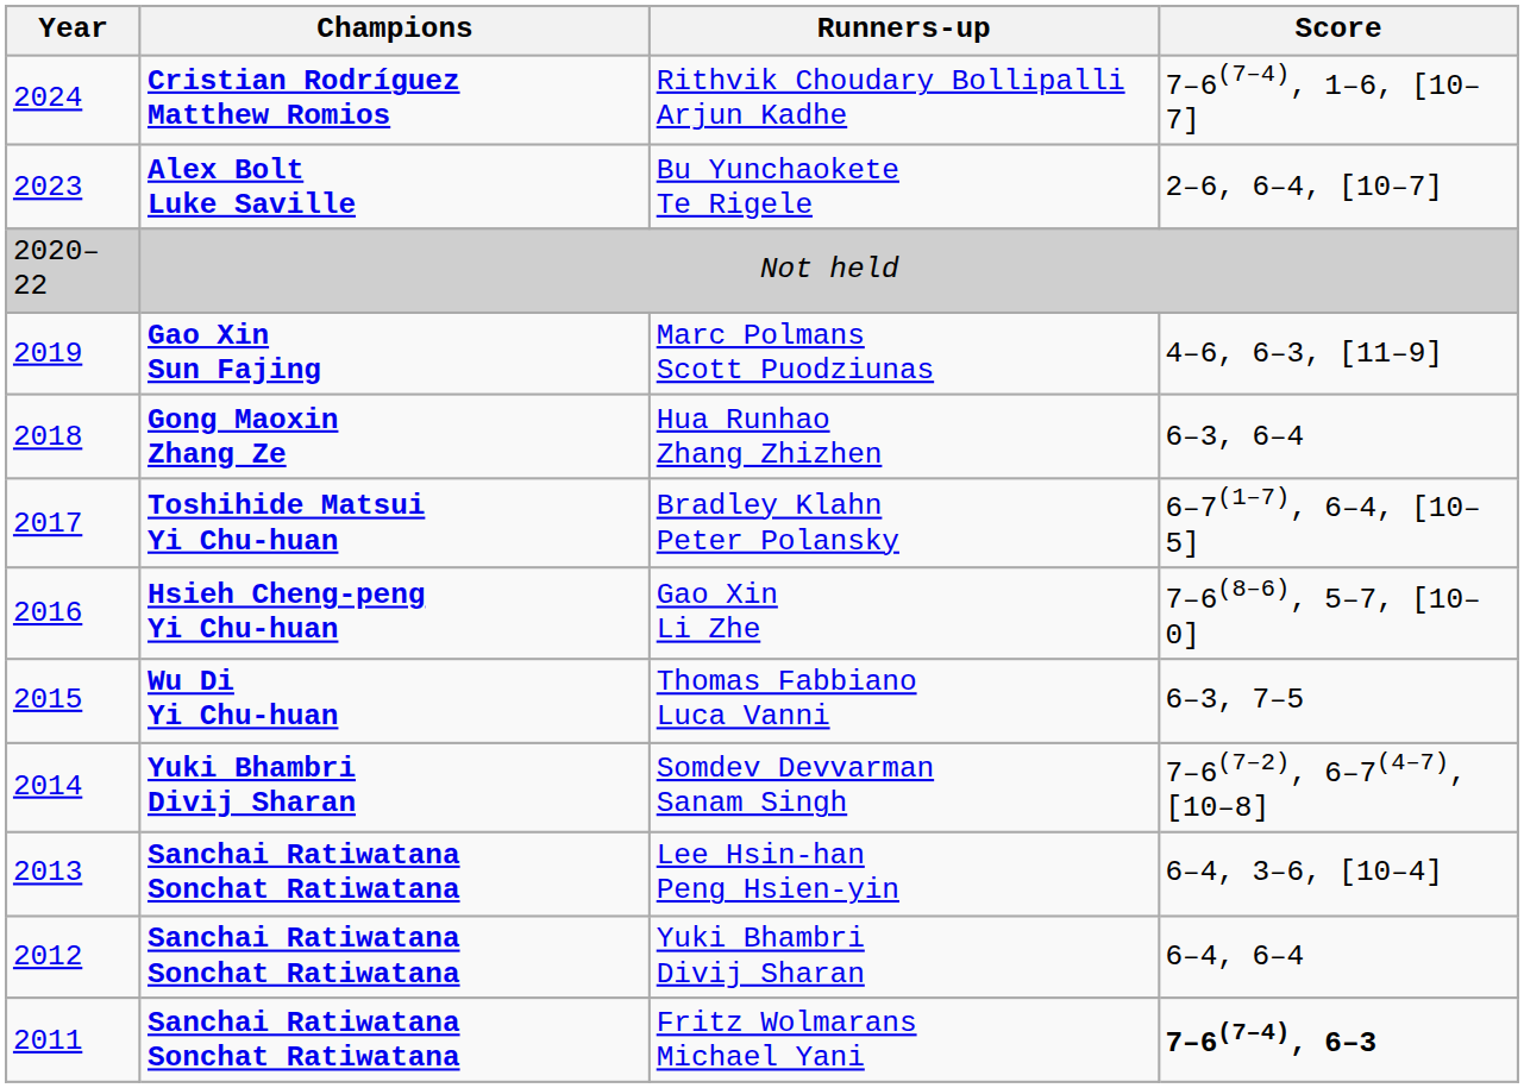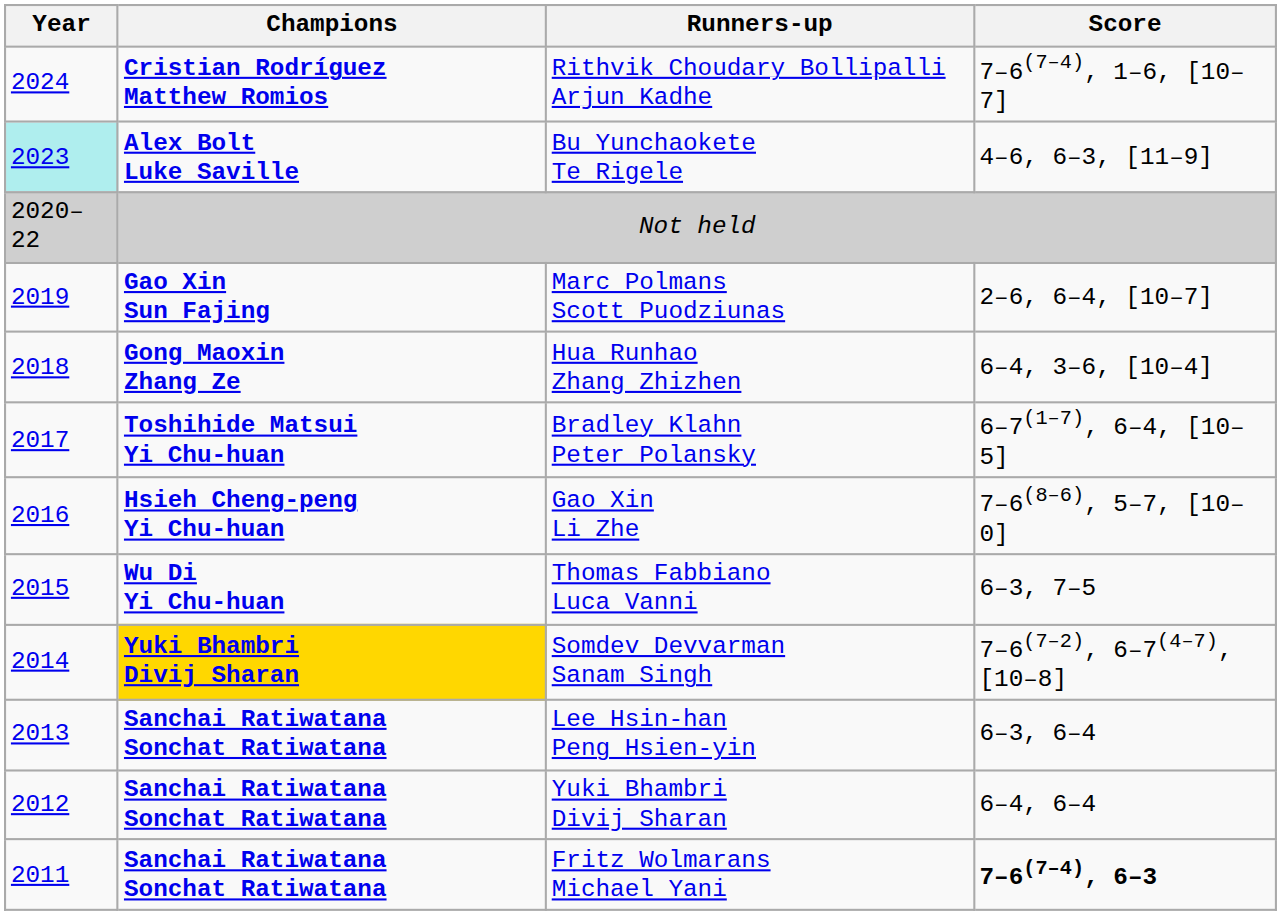 <table class="wikitable" style="font-size:90%">
 <tr>
 <th>Year</th>
 <th width="200">Champions</th>
 <th width="200">Runners-up</th>
 <th width="140">Score</th>
 </tr>
 <tr>
 <td><a href='#'>2024</a></td>
 <td> <strong><a href='#'>Cristian Rodríguez</a></strong> <br>  <strong><a href='#'>Matthew Romios</a></strong></td>
 <td> <a href='#'>Rithvik Choudary Bollipalli</a> <br>  <a href='#'>Arjun Kadhe</a></td>
 <td>7–6<sup>(7–4)</sup>, 1–6, [10–7]</td>
 </tr>
 <tr>
-<td><a href='#'>2023</a></td>
+<td style="background: paleturquoise;"><a href='#'>2023</a></td>
 <td> <strong><a href='#'>Alex Bolt</a></strong> <br>  <strong><a href='#'>Luke Saville</a></strong></td>
 <td> <a href='#'>Bu Yunchaokete</a> <br>  <a href='#'>Te Rigele</a></td>
-<td>2–6, 6–4, [10–7]</td>
+<td>4–6, 6–3, [11–9]</td>
 </tr>
 <tr>
 <td style="background:#cfcfcf">2020–22</td>
 <td colspan=3 align=center style="background:#cfcfcf"><em>Not held</em></td>
 </tr>
 <tr>
 <td><a href='#'>2019</a></td>
 <td> <strong><a href='#'>Gao Xin</a></strong> <br>  <strong><a href='#'>Sun Fajing</a></strong></td>
 <td> <a href='#'>Marc Polmans</a> <br>  <a href='#'>Scott Puodziunas</a></td>
-<td>4–6, 6–3, [11–9]</td>
+<td>2–6, 6–4, [10–7]</td>
 </tr>
 <tr>
 <td><a href='#'>2018</a></td>
 <td> <strong><a href='#'>Gong Maoxin</a></strong> <br>  <strong><a href='#'>Zhang Ze</a></strong></td>
 <td> <a href='#'>Hua Runhao</a> <br>  <a href='#'>Zhang Zhizhen</a></td>
-<td>6–3, 6–4</td>
+<td>6–4, 3–6, [10–4]</td>
 </tr>
 <tr>
 <td><a href='#'>2017</a></td>
 <td> <strong><a href='#'>Toshihide Matsui</a></strong> <br>  <strong><a href='#'>Yi Chu-huan</a></strong></td>
 <td> <a href='#'>Bradley Klahn</a> <br>  <a href='#'>Peter Polansky</a></td>
 <td>6–7<sup>(1–7)</sup>, 6–4, [10–5]</td>
 </tr>
 <tr>
 <td><a href='#'>2016</a></td>
 <td> <strong><a href='#'>Hsieh Cheng-peng</a></strong> <br>  <strong><a href='#'>Yi Chu-huan</a></strong></td>
 <td> <a href='#'>Gao Xin</a> <br>  <a href='#'>Li Zhe</a></td>
 <td>7–6<sup>(8–6)</sup>, 5–7, [10–0]</td>
 </tr>
 <tr>
 <td><a href='#'>2015</a></td>
 <td> <strong><a href='#'>Wu Di</a></strong> <br>  <strong><a href='#'>Yi Chu-huan</a></strong></td>
 <td> <a href='#'>Thomas Fabbiano</a> <br>  <a href='#'>Luca Vanni</a></td>
 <td>6–3, 7–5</td>
 </tr>
 <tr>
 <td><a href='#'>2014</a></td>
-<td> <strong><a href='#'>Yuki Bhambri</a></strong> <br>  <strong><a href='#'>Divij Sharan</a></strong></td>
+<td style="background: gold;"> <strong><a href='#'>Yuki Bhambri</a></strong> <br>  <strong><a href='#'>Divij Sharan</a></strong></td>
 <td> <a href='#'>Somdev Devvarman</a> <br>  <a href='#'>Sanam Singh</a></td>
 <td>7–6<sup>(7–2)</sup>, 6–7<sup>(4–7)</sup>, [10–8]</td>
 </tr>
 <tr>
 <td><a href='#'>2013</a></td>
 <td> <strong><a href='#'>Sanchai Ratiwatana</a></strong> <br>  <strong><a href='#'>Sonchat Ratiwatana</a></strong></td>
 <td> <a href='#'>Lee Hsin-han</a> <br>  <a href='#'>Peng Hsien-yin</a></td>
-<td>6–4, 3–6, [10–4]</td>
+<td>6–3, 6–4</td>
 </tr>
 <tr>
 <td><a href='#'>2012</a></td>
 <td> <strong><a href='#'>Sanchai Ratiwatana</a></strong> <br>  <strong><a href='#'>Sonchat Ratiwatana</a></strong></td>
 <td> <a href='#'>Yuki Bhambri</a> <br>  <a href='#'>Divij Sharan</a></td>
 <td>6–4, 6–4</td>
 </tr>
 <tr>
 <td><a href='#'>2011</a></td>
 <td> <strong><a href='#'>Sanchai Ratiwatana</a></strong> <br>  <strong><a href='#'>Sonchat Ratiwatana</a></strong></td>
 <td> <a href='#'>Fritz Wolmarans</a> <br>  <a href='#'>Michael Yani</a></td>
 <td><strong>7–6<sup>(7–4)</sup>, 6–3</strong></td>
 </tr>
 </table>
